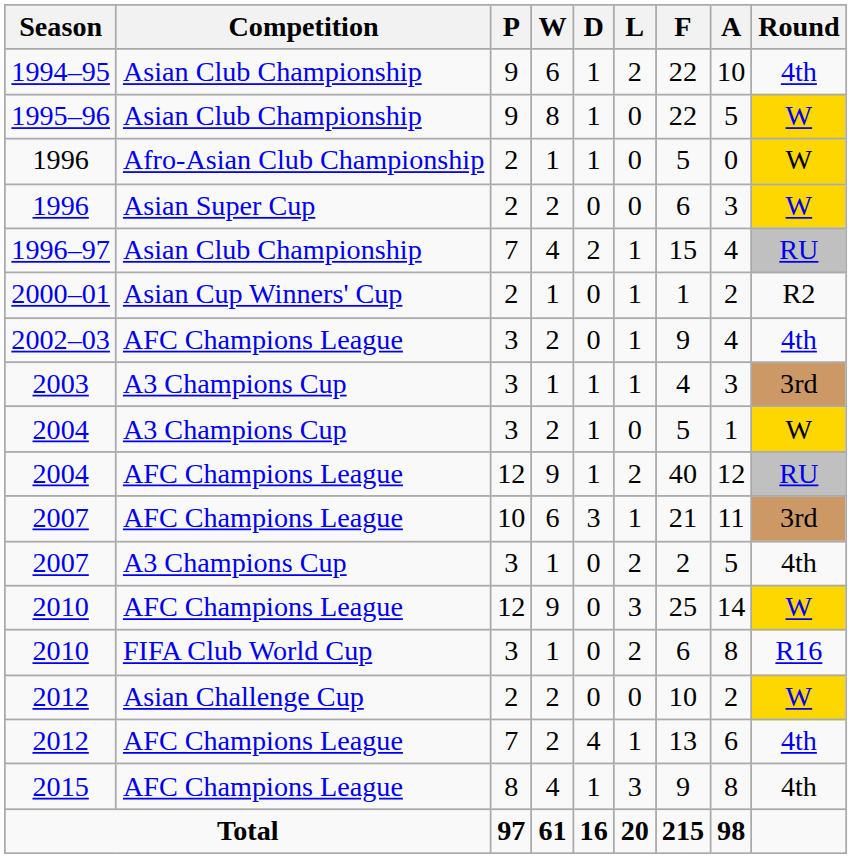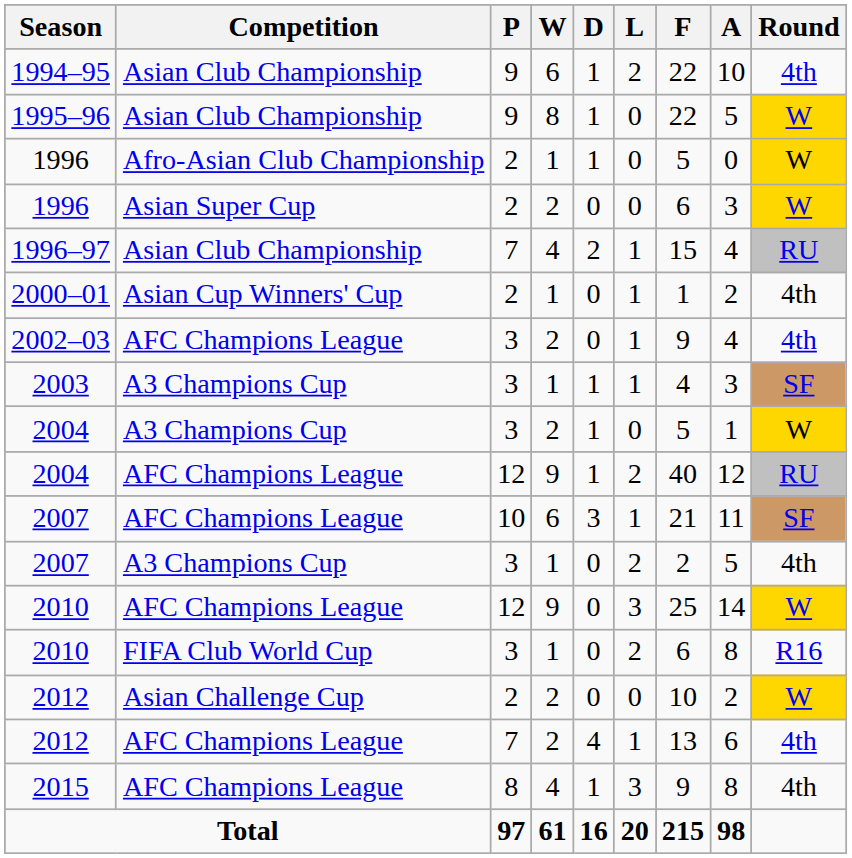 <table class="wikitable sortable" style="text-align:center;">
 <tr>
 <th>Season</th>
 <th>Competition</th>
 <th>P</th>
 <th>W</th>
 <th>D</th>
 <th>L</th>
 <th>F</th>
 <th>A</th>
 <th>Round</th>
 </tr>
 <tr>
 <td><a href='#'>1994–95</a></td>
 <td align=left><a href='#'>Asian Club Championship</a></td>
 <td>9</td>
 <td>6</td>
 <td>1</td>
 <td>2</td>
 <td>22</td>
 <td>10</td>
 <td><a href='#'>4th</a></td>
 </tr>
 <tr>
 <td><a href='#'>1995–96</a></td>
 <td align=left><a href='#'>Asian Club Championship</a></td>
 <td>9</td>
 <td>8</td>
 <td>1</td>
 <td>0</td>
 <td>22</td>
 <td>5</td>
 <td bgcolor=gold><a href='#'>W</a></td>
 </tr>
 <tr>
 <td>1996</td>
 <td align=left><a href='#'>Afro-Asian Club Championship</a></td>
 <td>2</td>
 <td>1</td>
 <td>1</td>
 <td>0</td>
 <td>5</td>
 <td>0</td>
 <td bgcolor=gold>W</td>
 </tr>
 <tr>
 <td><a href='#'>1996</a></td>
 <td align=left><a href='#'>Asian Super Cup</a></td>
 <td>2</td>
 <td>2</td>
 <td>0</td>
 <td>0</td>
 <td>6</td>
 <td>3</td>
 <td bgcolor=gold><a href='#'>W</a></td>
 </tr>
 <tr>
 <td><a href='#'>1996–97</a></td>
 <td align=left><a href='#'>Asian Club Championship</a></td>
 <td>7</td>
 <td>4</td>
 <td>2</td>
 <td>1</td>
 <td>15</td>
 <td>4</td>
 <td bgcolor=silver><a href='#'>RU</a></td>
 </tr>
 <tr>
 <td><a href='#'>2000–01</a></td>
 <td align=left><a href='#'>Asian Cup Winners' Cup</a></td>
 <td>2</td>
 <td>1</td>
 <td>0</td>
 <td>1</td>
 <td>1</td>
 <td>2</td>
-<td>R2</td>
+<td>4th</td>
 </tr>
 <tr>
 <td><a href='#'>2002–03</a></td>
 <td align=left><a href='#'>AFC Champions League</a></td>
 <td>3</td>
 <td>2</td>
 <td>0</td>
 <td>1</td>
 <td>9</td>
 <td>4</td>
 <td><a href='#'>4th</a></td>
 </tr>
 <tr>
 <td><a href='#'>2003</a></td>
 <td align=left><a href='#'>A3 Champions Cup</a></td>
 <td>3</td>
 <td>1</td>
 <td>1</td>
 <td>1</td>
 <td>4</td>
 <td>3</td>
-<td bgcolor=cc9966>3rd</td>
+<td bgcolor=cc9966><a href='#'>SF</a></td>
 </tr>
 <tr>
 <td><a href='#'>2004</a></td>
 <td align=left><a href='#'>A3 Champions Cup</a></td>
 <td>3</td>
 <td>2</td>
 <td>1</td>
 <td>0</td>
 <td>5</td>
 <td>1</td>
 <td bgcolor=gold>W</td>
 </tr>
 <tr>
 <td><a href='#'>2004</a></td>
 <td align=left><a href='#'>AFC Champions League</a></td>
 <td>12</td>
 <td>9</td>
 <td>1</td>
 <td>2</td>
 <td>40</td>
 <td>12</td>
 <td bgcolor=silver><a href='#'>RU</a></td>
 </tr>
 <tr>
 <td><a href='#'>2007</a></td>
 <td align=left><a href='#'>AFC Champions League</a></td>
 <td>10</td>
 <td>6</td>
 <td>3</td>
 <td>1</td>
 <td>21</td>
 <td>11</td>
-<td bgcolor=cc9966>3rd</td>
+<td bgcolor=cc9966><a href='#'>SF</a></td>
 </tr>
 <tr>
 <td><a href='#'>2007</a></td>
 <td align=left><a href='#'>A3 Champions Cup</a></td>
 <td>3</td>
 <td>1</td>
 <td>0</td>
 <td>2</td>
 <td>2</td>
 <td>5</td>
 <td>4th</td>
 </tr>
 <tr>
 <td><a href='#'>2010</a></td>
 <td align=left><a href='#'>AFC Champions League</a></td>
 <td>12</td>
 <td>9</td>
 <td>0</td>
 <td>3</td>
 <td>25</td>
 <td>14</td>
 <td bgcolor=gold><a href='#'>W</a></td>
 </tr>
 <tr>
 <td><a href='#'>2010</a></td>
 <td align=left><a href='#'>FIFA Club World Cup</a></td>
 <td>3</td>
 <td>1</td>
 <td>0</td>
 <td>2</td>
 <td>6</td>
 <td>8</td>
 <td><a href='#'>R16</a></td>
 </tr>
 <tr>
 <td><a href='#'>2012</a></td>
 <td align=left><a href='#'>Asian Challenge Cup</a></td>
 <td>2</td>
 <td>2</td>
 <td>0</td>
 <td>0</td>
 <td>10</td>
 <td>2</td>
 <td bgcolor=gold><a href='#'>W</a></td>
 </tr>
 <tr>
 <td><a href='#'>2012</a></td>
 <td align=left><a href='#'>AFC Champions League</a></td>
 <td>7</td>
 <td>2</td>
 <td>4</td>
 <td>1</td>
 <td>13</td>
 <td>6</td>
 <td><a href='#'>4th</a></td>
 </tr>
 <tr>
 <td><a href='#'>2015</a></td>
 <td align=left><a href='#'>AFC Champions League</a></td>
 <td>8</td>
 <td>4</td>
 <td>1</td>
 <td>3</td>
 <td>9</td>
 <td>8</td>
 <td>4th</td>
 </tr>
 <tr class="sortbottom">
 <td colspan=2><strong>Total</strong></td>
 <td><strong>97</strong></td>
 <td><strong>61</strong></td>
 <td><strong>16</strong></td>
 <td><strong>20</strong></td>
 <td><strong>215</strong></td>
 <td><strong>98</strong></td>
 <td></td>
 </tr>
 </table>
